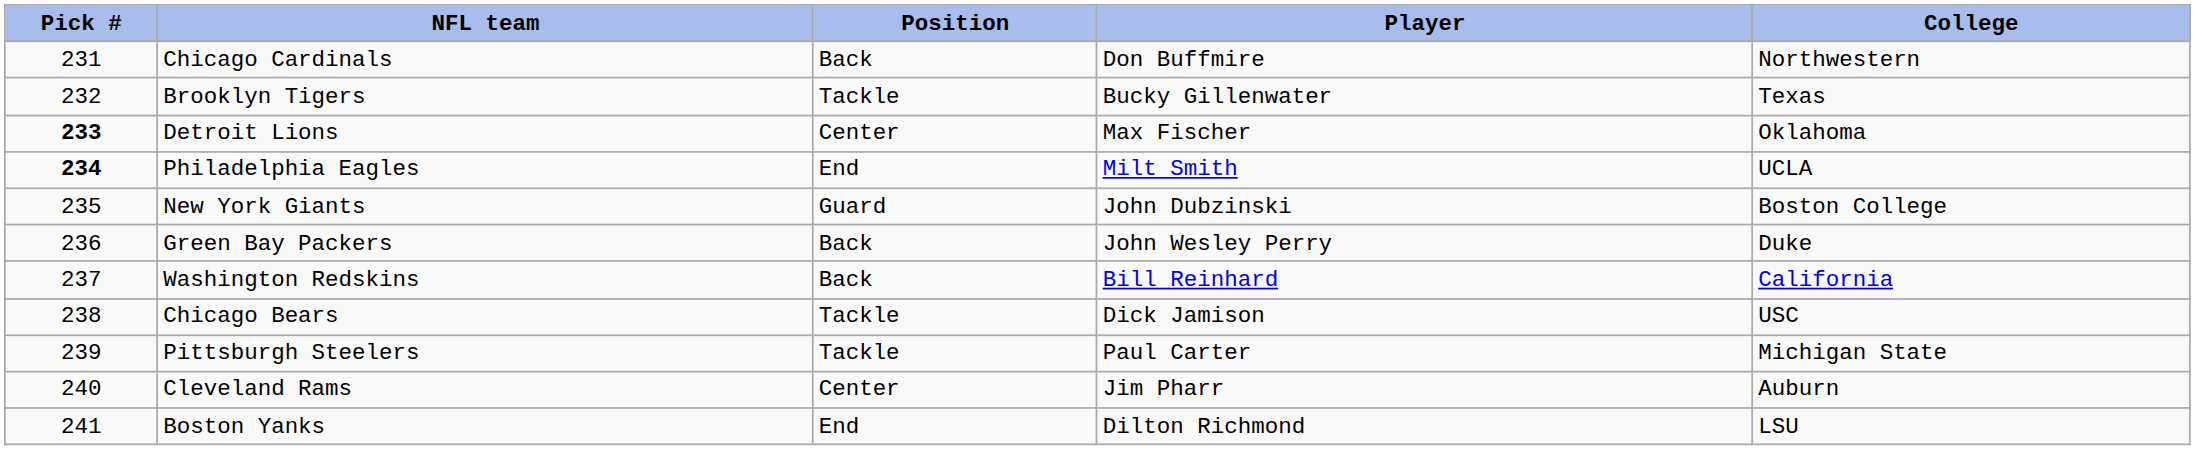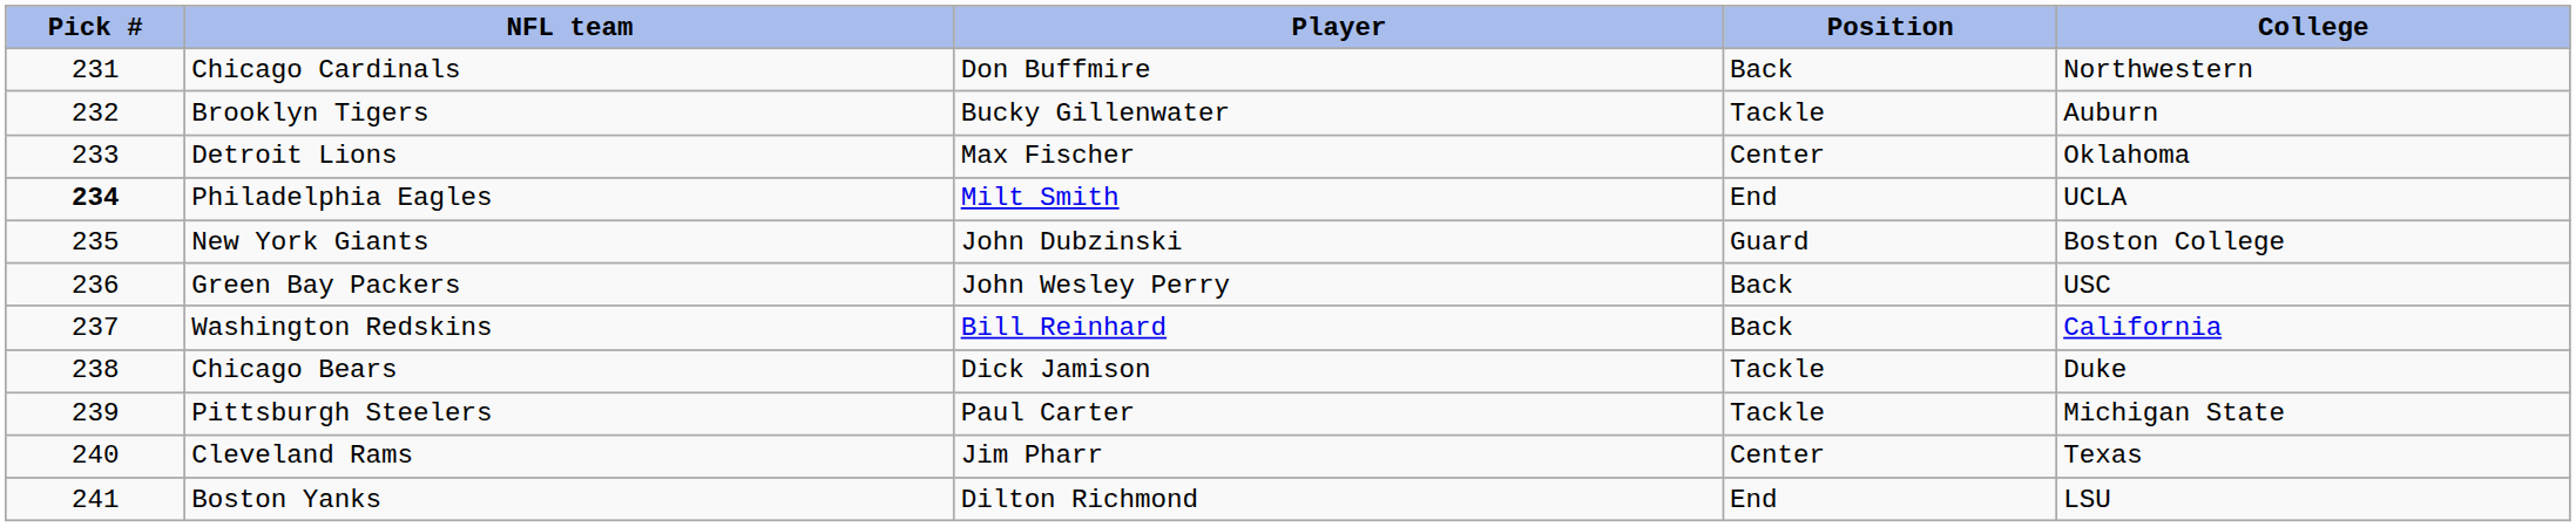 <table class="wikitable sortable sortable" style="width: 100%">
 <tr>
 <th style="background:#A8BDEC;" width=7%>Pick #</th>
 <th width=30% style="background:#A8BDEC;">NFL team</th>
+<th width=30% style="background:#A8BDEC;">Player</th>
 <th width=13% style="background:#A8BDEC;">Position</th>
-<th width=30% style="background:#A8BDEC;">Player</th>
 <th style="background:#A8BDEC;">College</th>
 </tr>
 <tr>
 <td align=center>231</td>
 <td>Chicago Cardinals</td>
+<td>Don Buffmire</td>
 <td>Back</td>
-<td>Don Buffmire</td>
 <td>Northwestern</td>
 </tr>
 <tr>
 <td align=center>232</td>
 <td>Brooklyn Tigers</td>
+<td>Bucky Gillenwater</td>
 <td>Tackle</td>
-<td>Bucky Gillenwater</td>
-<td>Texas</td>
+<td>Auburn</td>
 </tr>
 <tr>
-<td align=center><strong>233</strong></td>
+<td align=center>233</td>
 <td>Detroit Lions</td>
+<td>Max Fischer</td>
 <td>Center</td>
-<td>Max Fischer</td>
 <td>Oklahoma</td>
 </tr>
 <tr>
 <td align=center><strong>234</strong></td>
 <td>Philadelphia Eagles</td>
+<td><a href='#'>Milt Smith</a></td>
 <td>End</td>
-<td><a href='#'>Milt Smith</a></td>
 <td>UCLA</td>
 </tr>
 <tr>
 <td align=center>235</td>
 <td>New York Giants</td>
+<td>John Dubzinski</td>
 <td>Guard</td>
-<td>John Dubzinski</td>
 <td>Boston College</td>
 </tr>
 <tr>
 <td align=center>236</td>
 <td>Green Bay Packers</td>
+<td>John Wesley Perry</td>
 <td>Back</td>
-<td>John Wesley Perry</td>
-<td>Duke</td>
+<td>USC</td>
 </tr>
 <tr>
 <td align=center>237</td>
 <td>Washington Redskins</td>
+<td><a href='#'>Bill Reinhard</a></td>
 <td>Back</td>
-<td><a href='#'>Bill Reinhard</a></td>
 <td><a href='#'>California</a></td>
 </tr>
 <tr>
 <td align=center>238</td>
 <td>Chicago Bears</td>
+<td>Dick Jamison</td>
 <td>Tackle</td>
-<td>Dick Jamison</td>
-<td>USC</td>
+<td>Duke</td>
 </tr>
 <tr>
 <td align=center>239</td>
 <td>Pittsburgh Steelers</td>
+<td>Paul Carter</td>
 <td>Tackle</td>
-<td>Paul Carter</td>
 <td>Michigan State</td>
 </tr>
 <tr>
 <td align=center>240</td>
 <td>Cleveland Rams</td>
+<td>Jim Pharr</td>
 <td>Center</td>
-<td>Jim Pharr</td>
-<td>Auburn</td>
+<td>Texas</td>
 </tr>
 <tr>
 <td align=center>241</td>
 <td>Boston Yanks</td>
+<td>Dilton Richmond</td>
 <td>End</td>
-<td>Dilton Richmond</td>
 <td>LSU</td>
 </tr>
 </table>
